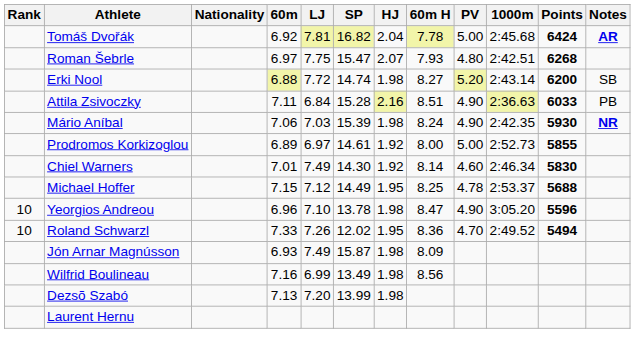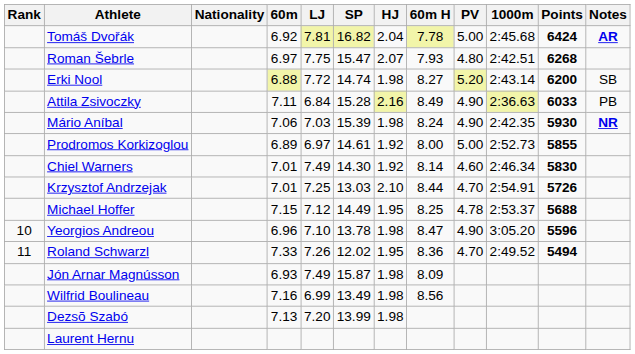 <table class="wikitable sortable" style=" text-align:center">
 <tr>
 <th>Rank</th>
 <th>Athlete</th>
 <th>Nationality</th>
 <th>60m</th>
 <th>LJ</th>
 <th>SP</th>
 <th>HJ</th>
 <th>60m H</th>
 <th>PV</th>
 <th>1000m</th>
 <th>Points</th>
 <th>Notes</th>
 </tr>
 <tr>
 <td></td>
 <td align=left><a href='#'>Tomáš Dvořák</a></td>
 <td align=left></td>
 <td>6.92</td>
 <td bgcolor=#F2F5A9>7.81</td>
 <td bgcolor=#F2F5A9>16.82</td>
 <td>2.04</td>
 <td bgcolor=#F2F5A9>7.78</td>
 <td>5.00</td>
 <td>2:45.68</td>
 <td><strong>6424</strong></td>
 <td><strong><a href='#'>AR</a></strong></td>
 </tr>
 <tr>
 <td></td>
 <td align=left><a href='#'>Roman Šebrle</a></td>
 <td align=left></td>
 <td>6.97</td>
 <td>7.75</td>
 <td>15.47</td>
 <td>2.07</td>
 <td>7.93</td>
 <td>4.80</td>
 <td>2:42.51</td>
 <td><strong>6268</strong></td>
 <td></td>
 </tr>
 <tr>
 <td></td>
 <td align=left><a href='#'>Erki Nool</a></td>
 <td align=left></td>
 <td bgcolor=#F2F5A9>6.88</td>
 <td>7.72</td>
 <td>14.74</td>
 <td>1.98</td>
 <td>8.27</td>
 <td bgcolor=#F2F5A9>5.20</td>
 <td>2:43.14</td>
 <td><strong>6200</strong></td>
 <td>SB</td>
 </tr>
 <tr>
 <td></td>
 <td align=left><a href='#'>Attila Zsivoczky</a></td>
 <td align=left></td>
 <td>7.11</td>
 <td>6.84</td>
 <td>15.28</td>
 <td bgcolor=#F2F5A9>2.16</td>
-<td>8.51</td>
+<td>8.49</td>
 <td>4.90</td>
 <td bgcolor=#F2F5A9>2:36.63</td>
 <td><strong>6033</strong></td>
 <td>PB</td>
 </tr>
 <tr>
 <td></td>
 <td align=left><a href='#'>Mário Aníbal</a></td>
 <td align=left></td>
 <td>7.06</td>
 <td>7.03</td>
 <td>15.39</td>
 <td>1.98</td>
 <td>8.24</td>
 <td>4.90</td>
 <td>2:42.35</td>
 <td><strong>5930</strong></td>
 <td><strong><a href='#'>NR</a></strong></td>
 </tr>
 <tr>
 <td></td>
 <td align=left><a href='#'>Prodromos Korkizoglou</a></td>
 <td align=left></td>
 <td>6.89</td>
 <td>6.97</td>
 <td>14.61</td>
 <td>1.92</td>
 <td>8.00</td>
 <td>5.00</td>
 <td>2:52.73</td>
 <td><strong>5855</strong></td>
 <td></td>
 </tr>
 <tr>
 <td></td>
 <td align=left><a href='#'>Chiel Warners</a></td>
 <td align=left></td>
 <td>7.01</td>
 <td>7.49</td>
 <td>14.30</td>
 <td>1.92</td>
 <td>8.14</td>
 <td>4.60</td>
 <td>2:46.34</td>
 <td><strong>5830</strong></td>
 <td></td>
 </tr>
 <tr>
 <td></td>
+<td align=left><a href='#'>Krzysztof Andrzejak</a></td>
+<td align=left></td>
+<td>7.01</td>
+<td>7.25</td>
+<td>13.03</td>
+<td>2.10</td>
+<td>8.44</td>
+<td>4.70</td>
+<td>2:54.91</td>
+<td><strong>5726</strong></td>
+<td></td>
+</tr>
+<tr>
+<td></td>
 <td align=left><a href='#'>Michael Hoffer</a></td>
 <td align=left></td>
 <td>7.15</td>
 <td>7.12</td>
 <td>14.49</td>
 <td>1.95</td>
 <td>8.25</td>
 <td>4.78</td>
 <td>2:53.37</td>
 <td><strong>5688</strong></td>
 <td></td>
 </tr>
 <tr>
 <td>10</td>
 <td align=left><a href='#'>Yeorgios Andreou</a></td>
 <td align=left></td>
 <td>6.96</td>
 <td>7.10</td>
 <td>13.78</td>
 <td>1.98</td>
 <td>8.47</td>
 <td>4.90</td>
 <td>3:05.20</td>
 <td><strong>5596</strong></td>
 <td></td>
 </tr>
 <tr>
-<td>10</td>
+<td>11</td>
 <td align=left><a href='#'>Roland Schwarzl</a></td>
 <td align=left></td>
 <td>7.33</td>
 <td>7.26</td>
 <td>12.02</td>
 <td>1.95</td>
 <td>8.36</td>
 <td>4.70</td>
 <td>2:49.52</td>
 <td><strong>5494</strong></td>
 <td></td>
 </tr>
 <tr>
 <td></td>
 <td align=left><a href='#'>Jón Arnar Magnússon</a></td>
 <td align=left></td>
 <td>6.93</td>
 <td>7.49</td>
 <td>15.87</td>
 <td>1.98</td>
 <td>8.09</td>
 <td></td>
 <td></td>
 <td><strong></strong></td>
 <td></td>
 </tr>
 <tr>
 <td></td>
 <td align=left><a href='#'>Wilfrid Boulineau</a></td>
 <td align=left></td>
 <td>7.16</td>
 <td>6.99</td>
 <td>13.49</td>
 <td>1.98</td>
 <td>8.56</td>
 <td></td>
 <td></td>
 <td><strong></strong></td>
 <td></td>
 </tr>
 <tr>
 <td></td>
 <td align=left><a href='#'>Dezsõ Szabó</a></td>
 <td align=left></td>
 <td>7.13</td>
 <td>7.20</td>
 <td>13.99</td>
 <td>1.98</td>
 <td></td>
 <td></td>
 <td></td>
 <td><strong></strong></td>
 <td></td>
 </tr>
 <tr>
 <td></td>
 <td align=left><a href='#'>Laurent Hernu</a></td>
 <td align=left></td>
 <td></td>
 <td></td>
 <td></td>
 <td></td>
 <td></td>
 <td></td>
 <td></td>
 <td><strong></strong></td>
 <td></td>
 </tr>
 </table>
